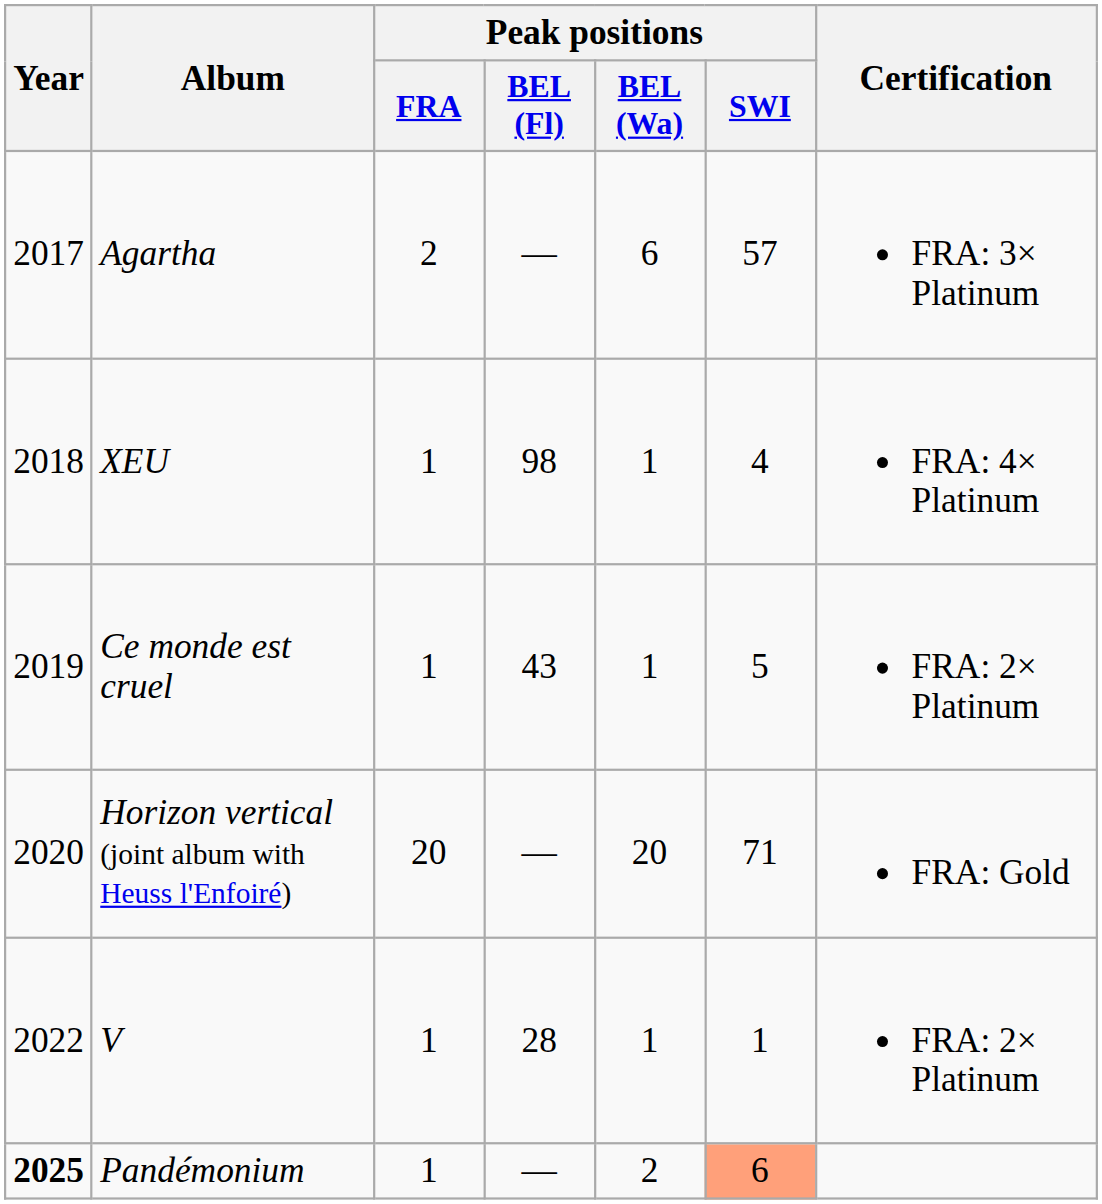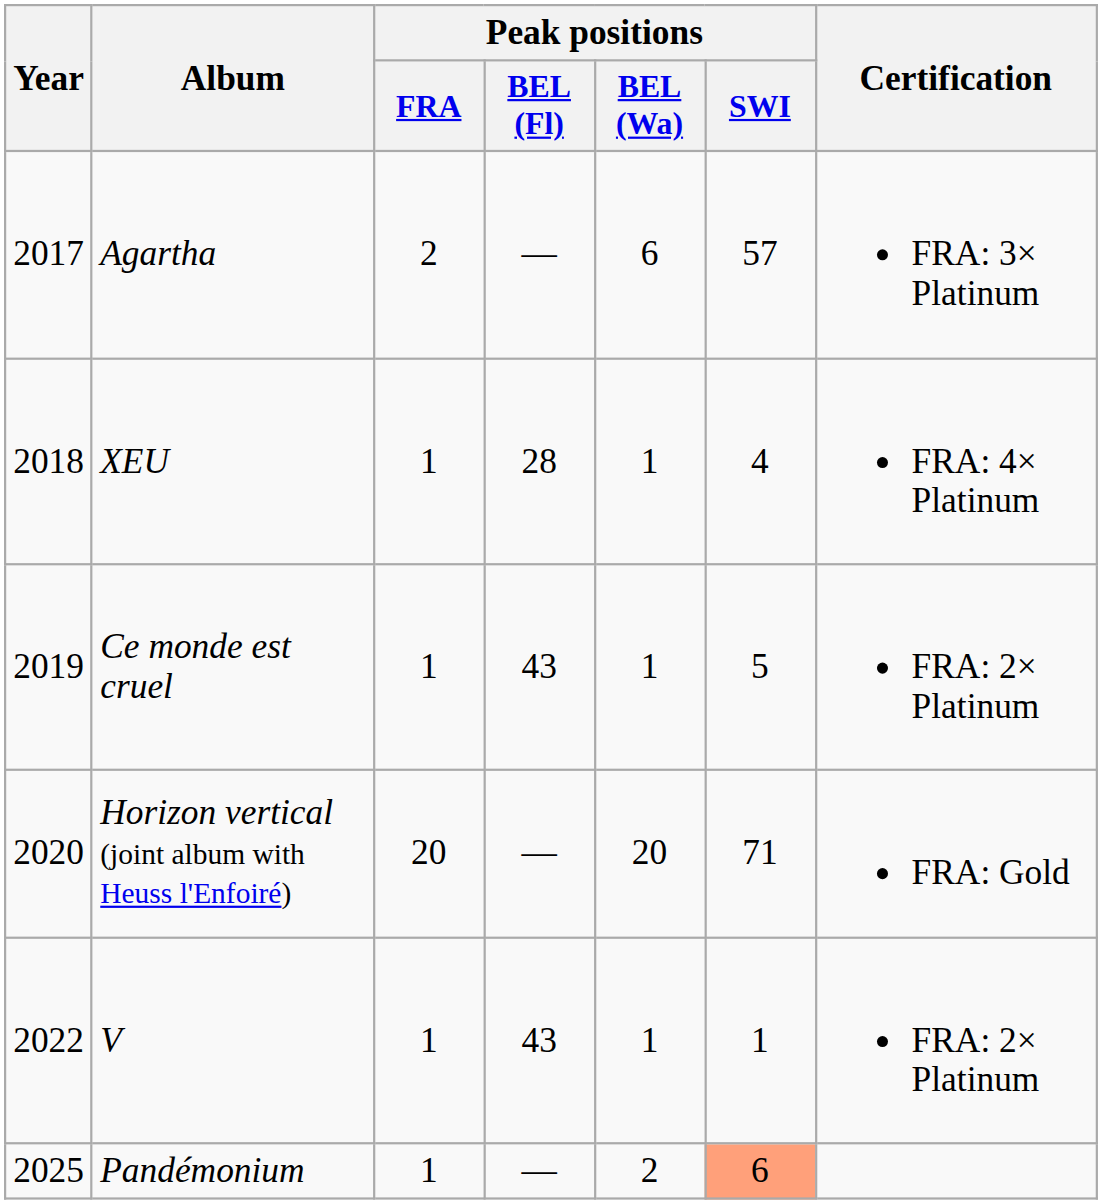 <table class="wikitable">
 <tr>
 <th align="center" rowspan="2" width="10">Year</th>
 <th align="center" rowspan="2" width="120">Album</th>
 <th align="center" colspan="4" width="20">Peak positions</th>
 <th align="center" rowspan="2" width="120">Certification</th>
 </tr>
 <tr>
 <th scope="col" style="width:3em;font-size:90%;"><a href='#'>FRA</a><br></th>
 <th scope="col" style="width:3em;font-size:90%;"><a href='#'>BEL <br>(Fl)</a><br></th>
 <th scope="col" style="width:3em;font-size:90%;"><a href='#'>BEL <br>(Wa)</a><br></th>
 <th scope="col" style="width:3em;font-size:90%;"><a href='#'>SWI</a><br></th>
 </tr>
 <tr>
 <td style="text-align:center;">2017</td>
 <td><em>Agartha</em></td>
 <td style="text-align:center;">2</td>
 <td style="text-align:center;">—</td>
 <td style="text-align:center;">6</td>
 <td style="text-align:center;">57</td>
 <td><br><ul><li>FRA: 3× Platinum</li></ul></td>
 </tr>
 <tr>
 <td style="text-align:center;">2018</td>
 <td><em>XEU</em></td>
 <td style="text-align:center;">1</td>
-<td style="text-align:center;">98</td>
+<td style="text-align:center;">28</td>
 <td style="text-align:center;">1</td>
 <td style="text-align:center;">4</td>
 <td><br><ul><li>FRA: 4× Platinum</li></ul></td>
 </tr>
 <tr>
 <td>2019</td>
 <td><em>Ce monde est cruel</em></td>
 <td style="text-align:center;">1</td>
 <td style="text-align:center;">43</td>
 <td style="text-align:center;">1</td>
 <td style="text-align:center;">5</td>
 <td><br><ul><li>FRA: 2× Platinum</li></ul></td>
 </tr>
 <tr>
 <td>2020</td>
 <td><em>Horizon vertical</em><br><small>(joint album with <a href='#'>Heuss l'Enfoiré</a>)</small></td>
 <td style="text-align:center;">20</td>
 <td style="text-align:center;">—</td>
 <td style="text-align:center;">20</td>
 <td style="text-align:center;">71</td>
 <td><br><ul><li>FRA: Gold</li></ul></td>
 </tr>
 <tr>
 <td>2022</td>
 <td><em>V</em></td>
 <td style="text-align:center;">1</td>
-<td style="text-align:center;">28</td>
+<td style="text-align:center;">43</td>
 <td style="text-align:center;">1</td>
 <td style="text-align:center;">1</td>
 <td><br><ul><li>FRA: 2× Platinum</li></ul></td>
 </tr>
 <tr>
-<td><strong>2025</strong></td>
+<td>2025</td>
 <td><em>Pandémonium</em></td>
 <td style="text-align:center;">1<br></td>
 <td style="text-align:center;">—</td>
 <td style="text-align:center;">2</td>
 <td style="background: lightsalmon; text-align:center;">6</td>
 <td></td>
 </tr>
 </table>
